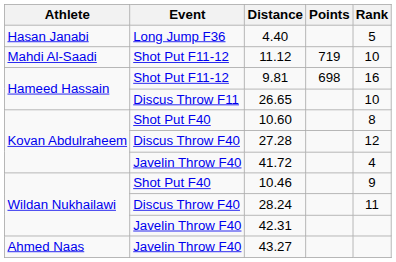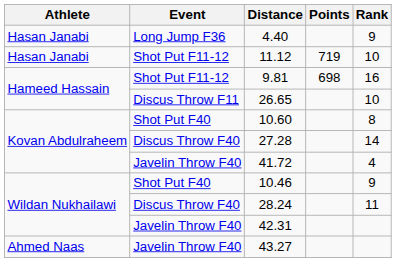 <table class="wikitable">
 <tr>
 <th>Athlete</th>
 <th>Event</th>
 <th>Distance</th>
 <th>Points</th>
 <th>Rank</th>
 </tr>
 <tr align=center>
 <td align=left><a href='#'>Hasan Janabi</a></td>
 <td align=left><a href='#'>Long Jump F36</a></td>
 <td>4.40</td>
 <td></td>
-<td>5</td>
+<td>9</td>
 </tr>
 <tr align=center>
-<td align=left><a href='#'>Mahdi Al-Saadi</a></td>
+<td align=left><a href='#'>Hasan Janabi</a></td>
 <td align=left><a href='#'>Shot Put F11-12</a></td>
 <td>11.12</td>
 <td>719</td>
 <td>10</td>
 </tr>
 <tr align=center>
 <td align=left rowspan=2><a href='#'>Hameed Hassain</a></td>
 <td align=left><a href='#'>Shot Put F11-12</a></td>
 <td>9.81</td>
 <td>698</td>
 <td>16</td>
 </tr>
 <tr align=center>
 <td align=left><a href='#'>Discus Throw F11</a></td>
 <td>26.65</td>
 <td></td>
 <td>10</td>
 </tr>
 <tr align=center>
 <td align=left rowspan=3><a href='#'>Kovan Abdulraheem</a></td>
 <td align=left><a href='#'>Shot Put F40</a></td>
 <td>10.60</td>
 <td></td>
 <td>8</td>
 </tr>
 <tr align=center>
 <td align=left><a href='#'>Discus Throw F40</a></td>
 <td>27.28</td>
 <td></td>
-<td>12</td>
+<td>14</td>
 </tr>
 <tr align=center>
 <td align=left><a href='#'>Javelin Throw F40</a></td>
 <td>41.72</td>
 <td></td>
 <td>4</td>
 </tr>
 <tr align=center>
 <td align=left rowspan=3><a href='#'>Wildan Nukhailawi</a></td>
 <td align=left><a href='#'>Shot Put F40</a></td>
 <td>10.46</td>
 <td></td>
 <td>9</td>
 </tr>
 <tr align=center>
 <td align=left><a href='#'>Discus Throw F40</a></td>
 <td>28.24</td>
 <td></td>
 <td>11</td>
 </tr>
 <tr align=center>
 <td align=left><a href='#'>Javelin Throw F40</a></td>
 <td>42.31</td>
 <td></td>
 <td></td>
 </tr>
 <tr align=center>
 <td align=left><a href='#'>Ahmed Naas</a></td>
 <td align=left><a href='#'>Javelin Throw F40</a></td>
 <td>43.27</td>
 <td></td>
 <td></td>
 </tr>
 </table>
